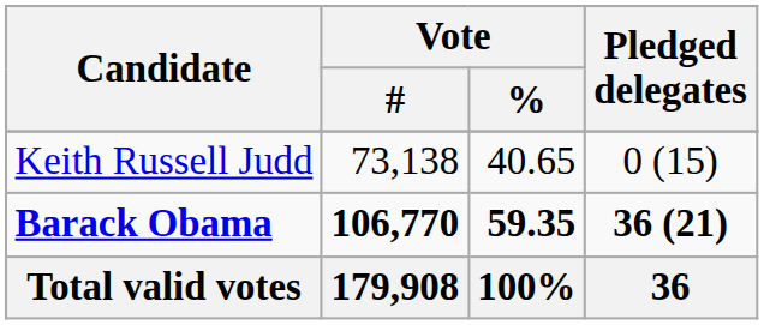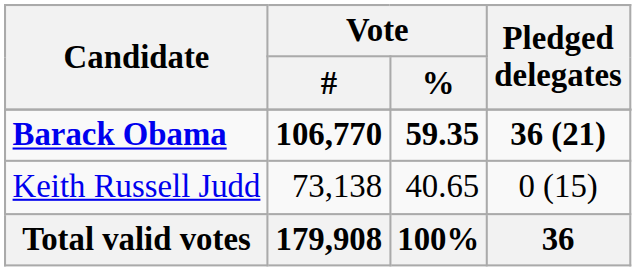 <table class="wikitable sortable plainrowheaders" style="text-align:right;">
 <tr>
 <th rowspan="2">Candidate</th>
 <th colspan="2">Vote</th>
 <th rowspan="2">Pledged<br>delegates</th>
 </tr>
 <tr>
 <th>#</th>
 <th>%</th>
 </tr>
 <tr>
 </tr>
 <tr>
+<td style="text-align:left;"><strong><a href='#'>Barack Obama</a></strong></td>
+<td><strong>106,770</strong></td>
+<td><strong>59.35</strong></td>
+<td style="text-align:center;"><strong>36 (21)</strong></td>
+</tr>
+<tr>
 <td style="text-align:left;"><a href='#'>Keith Russell Judd</a></td>
 <td>73,138</td>
 <td>40.65</td>
 <td style="text-align:center;">0 (15)</td>
-</tr>
-<tr>
-<td style="text-align:left;"><strong><a href='#'>Barack Obama</a></strong></td>
-<td><strong>106,770</strong></td>
-<td><strong>59.35</strong></td>
-<td style="text-align:center;"><strong>36 (21)</strong></td>
 </tr>
 <tr class="sortbottom">
 <th>Total valid votes</th>
 <th>179,908</th>
 <th>100%</th>
 <th>36</th>
 </tr>
 </table>
